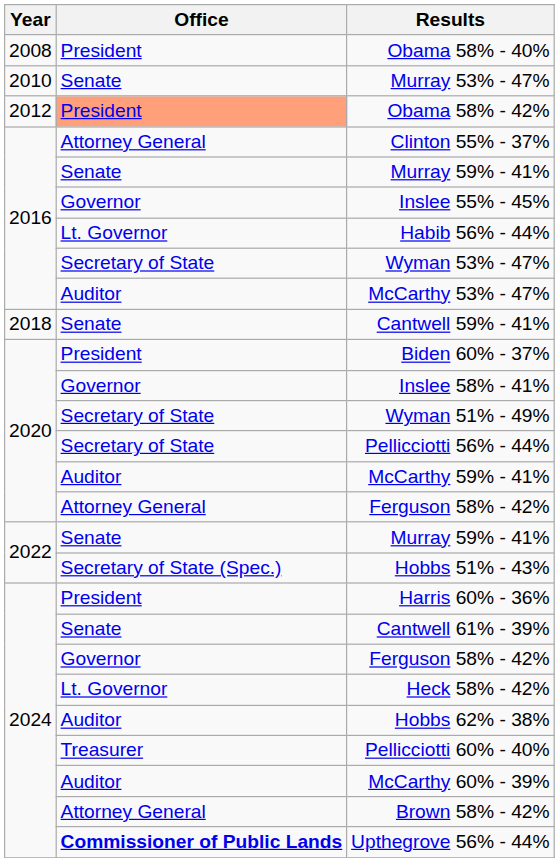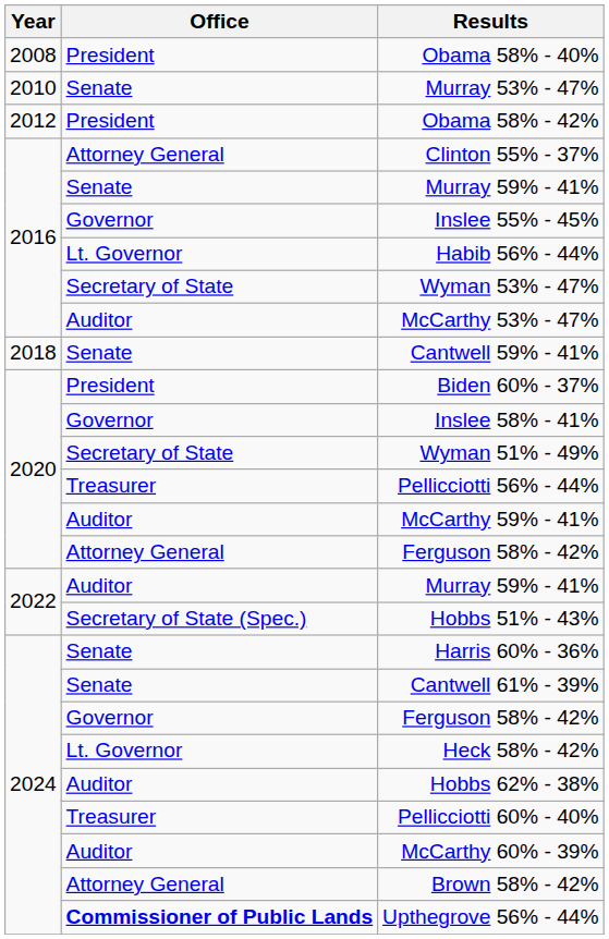 <table class=wikitable>
 <tr>
 <th>Year</th>
 <th>Office</th>
 <th>Results</th>
 </tr>
 <tr>
 <td>2008</td>
 <td><a href='#'>President</a></td>
 <td align="right" ><a href='#'>Obama</a> 58% - 40%</td>
 </tr>
 <tr>
 <td>2010</td>
 <td><a href='#'>Senate</a></td>
 <td align="right" ><a href='#'>Murray</a> 53% - 47%</td>
 </tr>
 <tr>
 <td>2012</td>
-<td style="background: lightsalmon;"><a href='#'>President</a></td>
+<td><a href='#'>President</a></td>
 <td align="right" ><a href='#'>Obama</a> 58% - 42%</td>
 </tr>
 <tr>
 <td rowspan=6>2016</td>
 <td><a href='#'>Attorney General</a></td>
 <td align="right" ><a href='#'>Clinton</a> 55% - 37%</td>
 </tr>
 <tr>
 <td><a href='#'>Senate</a></td>
 <td align="right" ><a href='#'>Murray</a> 59% - 41%</td>
 </tr>
 <tr>
 <td><a href='#'>Governor</a></td>
 <td align="right" ><a href='#'>Inslee</a> 55% - 45%</td>
 </tr>
 <tr>
 <td><a href='#'>Lt. Governor</a></td>
 <td align="right" ><a href='#'>Habib</a> 56% - 44%</td>
 </tr>
 <tr>
 <td><a href='#'>Secretary of State</a></td>
 <td align="right" ><a href='#'>Wyman</a> 53% - 47%</td>
 </tr>
 <tr>
 <td><a href='#'>Auditor</a></td>
 <td align="right" ><a href='#'>McCarthy</a> 53% - 47%</td>
 </tr>
 <tr>
 <td>2018</td>
 <td><a href='#'>Senate</a></td>
 <td align="right" ><a href='#'>Cantwell</a> 59% - 41%</td>
 </tr>
 <tr>
 <td rowspan=6>2020</td>
 <td><a href='#'>President</a></td>
 <td align="right" ><a href='#'>Biden</a> 60% - 37%</td>
 </tr>
 <tr>
 <td><a href='#'>Governor</a></td>
 <td align="right" ><a href='#'>Inslee</a> 58% - 41%</td>
 </tr>
 <tr>
 <td><a href='#'>Secretary of State</a></td>
 <td align="right" ><a href='#'>Wyman</a> 51% - 49%</td>
 </tr>
 <tr>
-<td><a href='#'>Secretary of State</a></td>
+<td><a href='#'>Treasurer</a></td>
 <td align="right" ><a href='#'>Pellicciotti</a> 56% - 44%</td>
 </tr>
 <tr>
 <td><a href='#'>Auditor</a></td>
 <td align="right" ><a href='#'>McCarthy</a> 59% - 41%</td>
 </tr>
 <tr>
 <td><a href='#'>Attorney General</a></td>
 <td align="right" ><a href='#'>Ferguson</a> 58% - 42%</td>
 </tr>
 <tr>
 <td rowspan=2>2022</td>
-<td><a href='#'>Senate</a></td>
+<td><a href='#'>Auditor</a></td>
 <td align="right" ><a href='#'>Murray</a> 59% - 41%</td>
 </tr>
 <tr>
 <td><a href='#'>Secretary of State (Spec.)</a></td>
 <td align="right" ><a href='#'>Hobbs</a> 51% - 43%</td>
 </tr>
 <tr>
 <td rowspan=9>2024</td>
-<td><a href='#'>President</a></td>
+<td><a href='#'>Senate</a></td>
 <td align="right" ><a href='#'>Harris</a> 60% - 36%</td>
 </tr>
 <tr>
 <td><a href='#'>Senate</a></td>
 <td align="right" ><a href='#'>Cantwell</a> 61% - 39%</td>
 </tr>
 <tr>
 <td><a href='#'>Governor</a></td>
 <td align="right" ><a href='#'>Ferguson</a> 58% - 42%</td>
 </tr>
 <tr>
 <td><a href='#'>Lt. Governor</a></td>
 <td align="right" ><a href='#'>Heck</a> 58% - 42%</td>
 </tr>
 <tr>
 <td><a href='#'>Auditor</a></td>
 <td align="right" ><a href='#'>Hobbs</a> 62% - 38%</td>
 </tr>
 <tr>
 <td><a href='#'>Treasurer</a></td>
 <td align="right" ><a href='#'>Pellicciotti</a> 60% - 40%</td>
 </tr>
 <tr>
 <td><a href='#'>Auditor</a></td>
 <td align="right" ><a href='#'>McCarthy</a> 60% - 39%</td>
 </tr>
 <tr>
 <td><a href='#'>Attorney General</a></td>
 <td align="right" ><a href='#'>Brown</a> 58% - 42%</td>
 </tr>
 <tr>
 <td><strong><a href='#'>Commissioner of Public Lands</a></strong></td>
 <td align="right" ><a href='#'>Upthegrove</a> 56% - 44%</td>
 </tr>
 </table>
